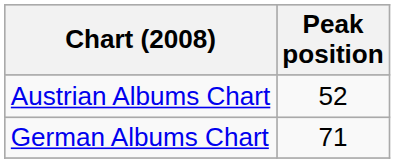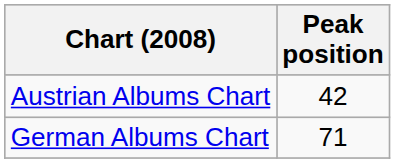 <table class="wikitable sortable">
 <tr>
 <th>Chart (2008)</th>
 <th>Peak<br>position</th>
 </tr>
 <tr>
 <td><a href='#'>Austrian Albums Chart</a></td>
-<td style="text-align:center;">52</td>
+<td style="text-align:center;">42</td>
 </tr>
 <tr>
 <td><a href='#'>German Albums Chart</a></td>
 <td style="text-align:center;">71</td>
 </tr>
 </table>
